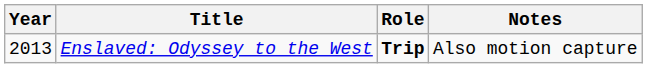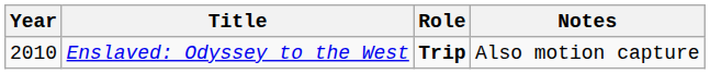 <table class="wikitable sortable">
 <tr>
 <th>Year</th>
 <th>Title</th>
 <th>Role</th>
 <th>Notes</th>
 </tr>
 <tr>
-<td>2013</td>
+<td>2010</td>
 <td><em><a href='#'>Enslaved: Odyssey to the West</a></em></td>
 <td><strong>Trip</strong></td>
 <td>Also motion capture</td>
 </tr>
 </table>
